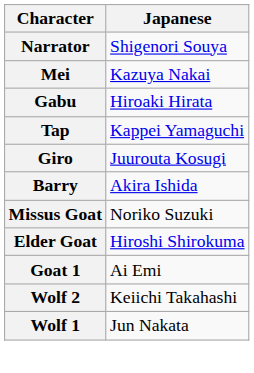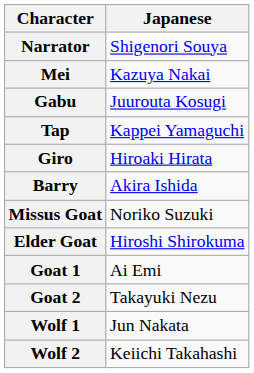 <table class="wikitable mw-collapsible">
 <tr>
 <th>Character</th>
 <th>Japanese</th>
 </tr>
 <tr>
 <th>Narrator</th>
 <td><a href='#'>Shigenori Souya</a></td>
 </tr>
 <tr>
 <th>Mei</th>
 <td><a href='#'>Kazuya Nakai</a></td>
 </tr>
 <tr>
 <th>Gabu</th>
-<td><a href='#'>Hiroaki Hirata</a></td>
+<td><a href='#'>Juurouta Kosugi</a></td>
 </tr>
 <tr>
 <th>Tap</th>
 <td><a href='#'>Kappei Yamaguchi</a></td>
 </tr>
 <tr>
 <th>Giro</th>
-<td><a href='#'>Juurouta Kosugi</a></td>
+<td><a href='#'>Hiroaki Hirata</a></td>
 </tr>
 <tr>
 <th>Barry</th>
 <td><a href='#'>Akira Ishida</a></td>
 </tr>
 <tr>
 <th>Missus Goat</th>
 <td>Noriko Suzuki</td>
 </tr>
 <tr>
 <th>Elder Goat</th>
 <td><a href='#'>Hiroshi Shirokuma</a></td>
 </tr>
 <tr>
 <th>Goat 1</th>
 <td>Ai Emi</td>
 </tr>
 <tr>
-<th>Wolf 2</th>
-<td>Keiichi Takahashi</td>
+<th>Goat 2</th>
+<td>Takayuki Nezu</td>
 </tr>
 <tr>
 <th>Wolf 1</th>
 <td>Jun Nakata</td>
 </tr>
+<tr>
+<th>Wolf 2</th>
+<td>Keiichi Takahashi</td>
+</tr>
 </table>
